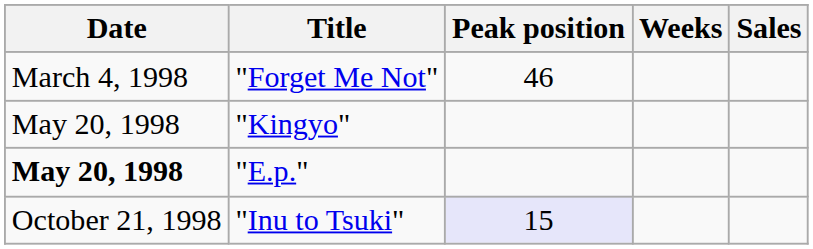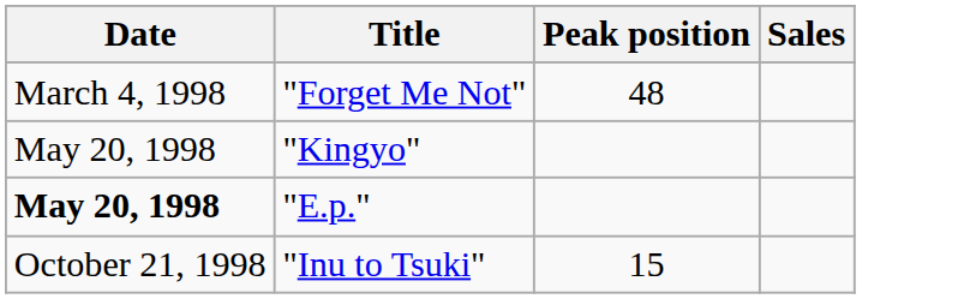 <table class="wikitable">
 <tr>
 <th>Date</th>
 <th>Title</th>
 <th>Peak position</th>
-<th>Weeks</th>
 <th>Sales</th>
 </tr>
 <tr>
 <td>March 4, 1998</td>
 <td>"<a href='#'>Forget Me Not</a>"</td>
-<td align="center">46</td>
-<td></td>
+<td align="center">48</td>
 <td></td>
 </tr>
 <tr>
 <td>May 20, 1998</td>
 <td>"<a href='#'>Kingyo</a>"</td>
 <td align="center"></td>
 <td></td>
-<td></td>
 </tr>
 <tr>
 <td><strong>May 20, 1998</strong></td>
 <td>"<a href='#'>E.p.</a>"</td>
 <td align="center"></td>
 <td></td>
-<td></td>
 </tr>
 <tr>
 <td>October 21, 1998</td>
 <td>"<a href='#'>Inu to Tsuki</a>"</td>
-<td align="center" style="background: lavender;">15</td>
-<td></td>
+<td align="center">15</td>
 <td></td>
 </tr>
 </table>
